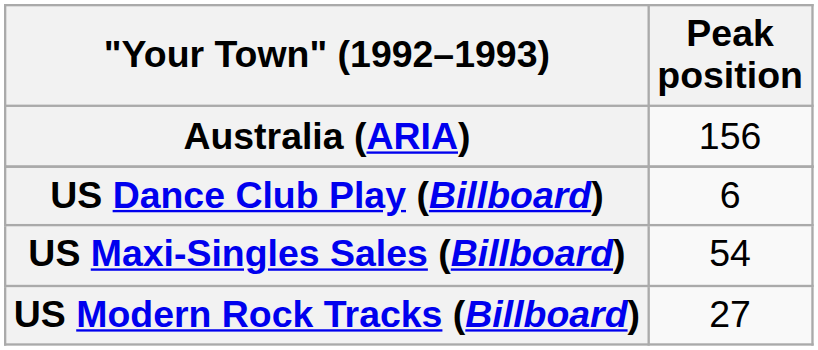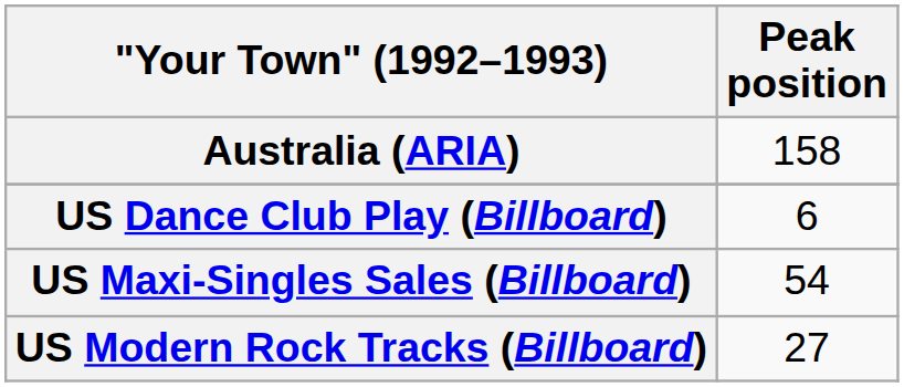 <table class="wikitable sortable plainrowheaders" style="text-align:center">
 <tr>
 <th>"Your Town" (1992–1993)</th>
 <th>Peak<br>position</th>
 </tr>
 <tr>
 <th scope="row">Australia (<a href='#'>ARIA</a>)</th>
-<td>156</td>
+<td>158</td>
 </tr>
 <tr>
 </tr>
 <tr>
 </tr>
 <tr>
 </tr>
 <tr>
 </tr>
 <tr>
 <th scope="row">US <a href='#'>Dance Club Play</a> (<em><a href='#'>Billboard</a></em>)</th>
 <td>6</td>
 </tr>
 <tr>
 <th scope="row">US <a href='#'>Maxi-Singles Sales</a> (<em><a href='#'>Billboard</a></em>)</th>
 <td>54</td>
 </tr>
 <tr>
 <th scope="row">US <a href='#'>Modern Rock Tracks</a> (<em><a href='#'>Billboard</a></em>)</th>
 <td>27</td>
 </tr>
 </table>
